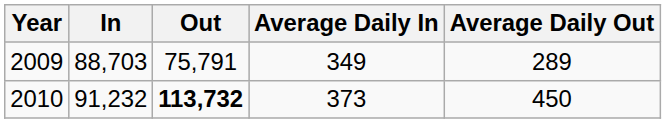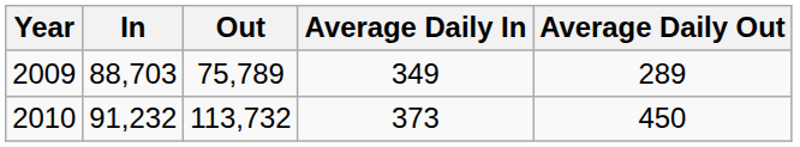 <table class="wikitable" style="text-align:center">
 <tr>
 <th>Year</th>
 <th>In</th>
 <th>Out</th>
 <th>Average Daily In</th>
 <th>Average Daily Out</th>
 </tr>
 <tr>
 <td>2009</td>
 <td>88,703</td>
-<td>75,791</td>
+<td>75,789</td>
 <td>349</td>
 <td>289</td>
 </tr>
 <tr>
 <td>2010</td>
 <td>91,232</td>
-<td><strong>113,732</strong></td>
+<td>113,732</td>
 <td>373</td>
 <td>450</td>
 </tr>
 </table>
